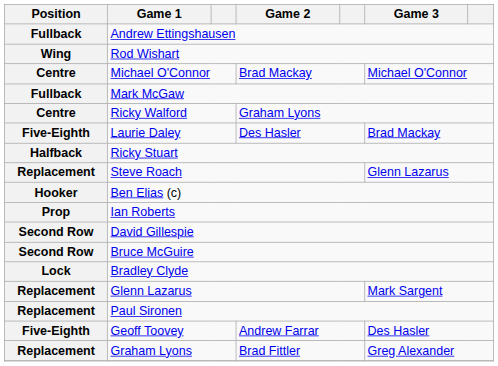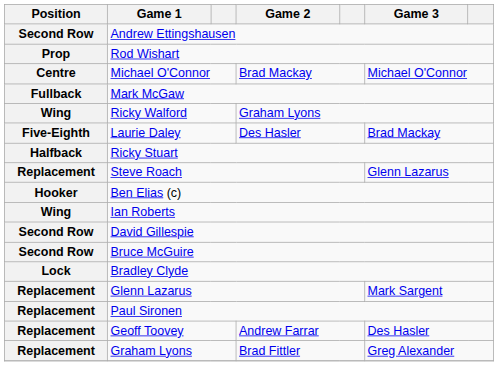 <table class="wikitable">
 <tr>
 <th width="125">Position</th>
 <th width="125">Game 1</th>
 <th width="25"></th>
 <th width="125">Game 2</th>
 <th width="25"></th>
 <th width="125">Game 3</th>
 <th width="25"></th>
 </tr>
 <tr>
-<th>Fullback</th>
+<th>Second Row</th>
 <td colspan="6"> <a href='#'>Andrew Ettingshausen</a></td>
 </tr>
 <tr>
-<th>Wing</th>
+<th>Prop</th>
 <td colspan="6"> <a href='#'>Rod Wishart</a></td>
 </tr>
 <tr>
 <th>Centre</th>
 <td colspan="2"> <a href='#'>Michael O'Connor</a></td>
 <td colspan="2"> <a href='#'>Brad Mackay</a></td>
 <td colspan="2"> <a href='#'>Michael O'Connor</a></td>
 </tr>
 <tr>
 <th>Fullback</th>
 <td colspan="6"> <a href='#'>Mark McGaw</a></td>
 </tr>
 <tr>
-<th>Centre</th>
+<th>Wing</th>
 <td colspan="2"> <a href='#'>Ricky Walford</a></td>
 <td colspan="4"> <a href='#'>Graham Lyons</a></td>
 </tr>
 <tr>
 <th>Five-Eighth</th>
 <td colspan="2"> <a href='#'>Laurie Daley</a></td>
 <td colspan="2"> <a href='#'>Des Hasler</a></td>
 <td colspan="2"> <a href='#'>Brad Mackay</a></td>
 </tr>
 <tr>
 <th>Halfback</th>
 <td colspan="6"> <a href='#'>Ricky Stuart</a></td>
 </tr>
 <tr>
 <th>Replacement</th>
 <td colspan="4"> <a href='#'>Steve Roach</a></td>
 <td colspan="2"> <a href='#'>Glenn Lazarus</a></td>
 </tr>
 <tr>
 <th>Hooker</th>
 <td colspan="6"> <a href='#'>Ben Elias</a> (c)</td>
 </tr>
 <tr>
-<th>Prop</th>
+<th>Wing</th>
 <td colspan="6"> <a href='#'>Ian Roberts</a></td>
 </tr>
 <tr>
 <th>Second Row</th>
 <td colspan="6"> <a href='#'>David Gillespie</a></td>
 </tr>
 <tr>
 <th>Second Row</th>
 <td colspan="6"> <a href='#'>Bruce McGuire</a></td>
 </tr>
 <tr>
 <th>Lock</th>
 <td colspan="6"> <a href='#'>Bradley Clyde</a></td>
 </tr>
 <tr>
 <th>Replacement</th>
 <td colspan="4"> <a href='#'>Glenn Lazarus</a></td>
 <td colspan="2"> <a href='#'>Mark Sargent</a></td>
 </tr>
 <tr>
 <th>Replacement</th>
 <td colspan="6"> <a href='#'>Paul Sironen</a></td>
 </tr>
 <tr>
-<th>Five-Eighth</th>
+<th>Replacement</th>
 <td colspan="2"> <a href='#'>Geoff Toovey</a></td>
 <td colspan="2"> <a href='#'>Andrew Farrar</a></td>
 <td colspan="2"> <a href='#'>Des Hasler</a></td>
 </tr>
 <tr>
 <th>Replacement</th>
 <td colspan="2"> <a href='#'>Graham Lyons</a></td>
 <td colspan="2"> <a href='#'>Brad Fittler</a></td>
 <td colspan="2"> <a href='#'>Greg Alexander</a></td>
 </tr>
 <tr>
 </tr>
 </table>
